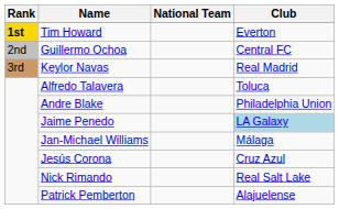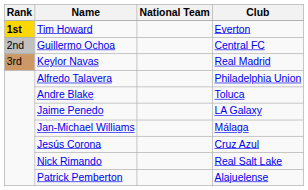 <table class="wikitable">
 <tr>
 <th>Rank</th>
 <th>Name</th>
 <th>National Team</th>
 <th>Club</th>
 </tr>
 <tr>
 </tr>
 <tr>
 <td scope=col style="background-color: gold"><strong>1st</strong></td>
 <td><a href='#'>Tim Howard</a></td>
 <td></td>
 <td> <a href='#'>Everton</a></td>
 </tr>
 <tr>
 <td scope=col style="background-color: silver">2nd</td>
 <td><a href='#'>Guillermo Ochoa</a></td>
 <td></td>
 <td> <a href='#'>Central FC</a></td>
 </tr>
 <tr>
 <td scope=col style="background-color: #cc9966">3rd</td>
 <td><a href='#'>Keylor Navas</a></td>
 <td></td>
 <td> <a href='#'>Real Madrid</a></td>
 </tr>
 <tr>
 <td rowspan="7"></td>
 <td><a href='#'>Alfredo Talavera</a></td>
 <td></td>
-<td> <a href='#'>Toluca</a></td>
+<td> <a href='#'>Philadelphia Union</a></td>
 </tr>
 <tr>
 <td><a href='#'>Andre Blake</a></td>
 <td></td>
-<td> <a href='#'>Philadelphia Union</a></td>
+<td> <a href='#'>Toluca</a></td>
 </tr>
 <tr>
 <td><a href='#'>Jaime Penedo</a></td>
 <td></td>
-<td style="background: lightblue;"> <a href='#'>LA Galaxy</a></td>
+<td> <a href='#'>LA Galaxy</a></td>
 </tr>
 <tr>
 <td><a href='#'>Jan-Michael Williams</a></td>
 <td></td>
 <td> <a href='#'>Málaga</a></td>
 </tr>
 <tr>
 <td><a href='#'>Jesús Corona</a></td>
 <td></td>
 <td> <a href='#'>Cruz Azul</a></td>
 </tr>
 <tr>
 <td><a href='#'>Nick Rimando</a></td>
 <td></td>
 <td> <a href='#'>Real Salt Lake</a></td>
 </tr>
 <tr>
 <td><a href='#'>Patrick Pemberton</a></td>
 <td></td>
 <td> <a href='#'>Alajuelense</a></td>
 </tr>
 </table>
